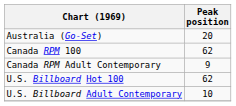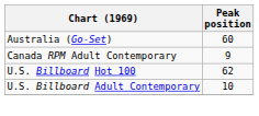 <table class="wikitable sortable">
 <tr>
 <th align="left">Chart (1969)</th>
 <th align="left">Peak<br>position</th>
 </tr>
 <tr>
 <td>Australia (<em><a href='#'>Go-Set</a></em>)</td>
-<td style="text-align:center;">20</td>
-</tr>
-<tr>
-<td>Canada <a href='#'><em>RPM</em></a> 100</td>
-<td style="text-align:center;">62</td>
+<td style="text-align:center;">60</td>
 </tr>
 <tr>
 <td align="left">Canada <em>RPM</em> Adult Contemporary</td>
 <td style="text-align:center;">9</td>
 </tr>
 <tr>
 <td align="left">U.S. <em><a href='#'>Billboard</a></em> <a href='#'>Hot 100</a></td>
 <td style="text-align:center;">62</td>
 </tr>
 <tr>
 <td align="left">U.S. <em>Billboard</em> <a href='#'>Adult Contemporary</a></td>
 <td style="text-align:center;">10</td>
 </tr>
 <tr>
 </tr>
 </table>
